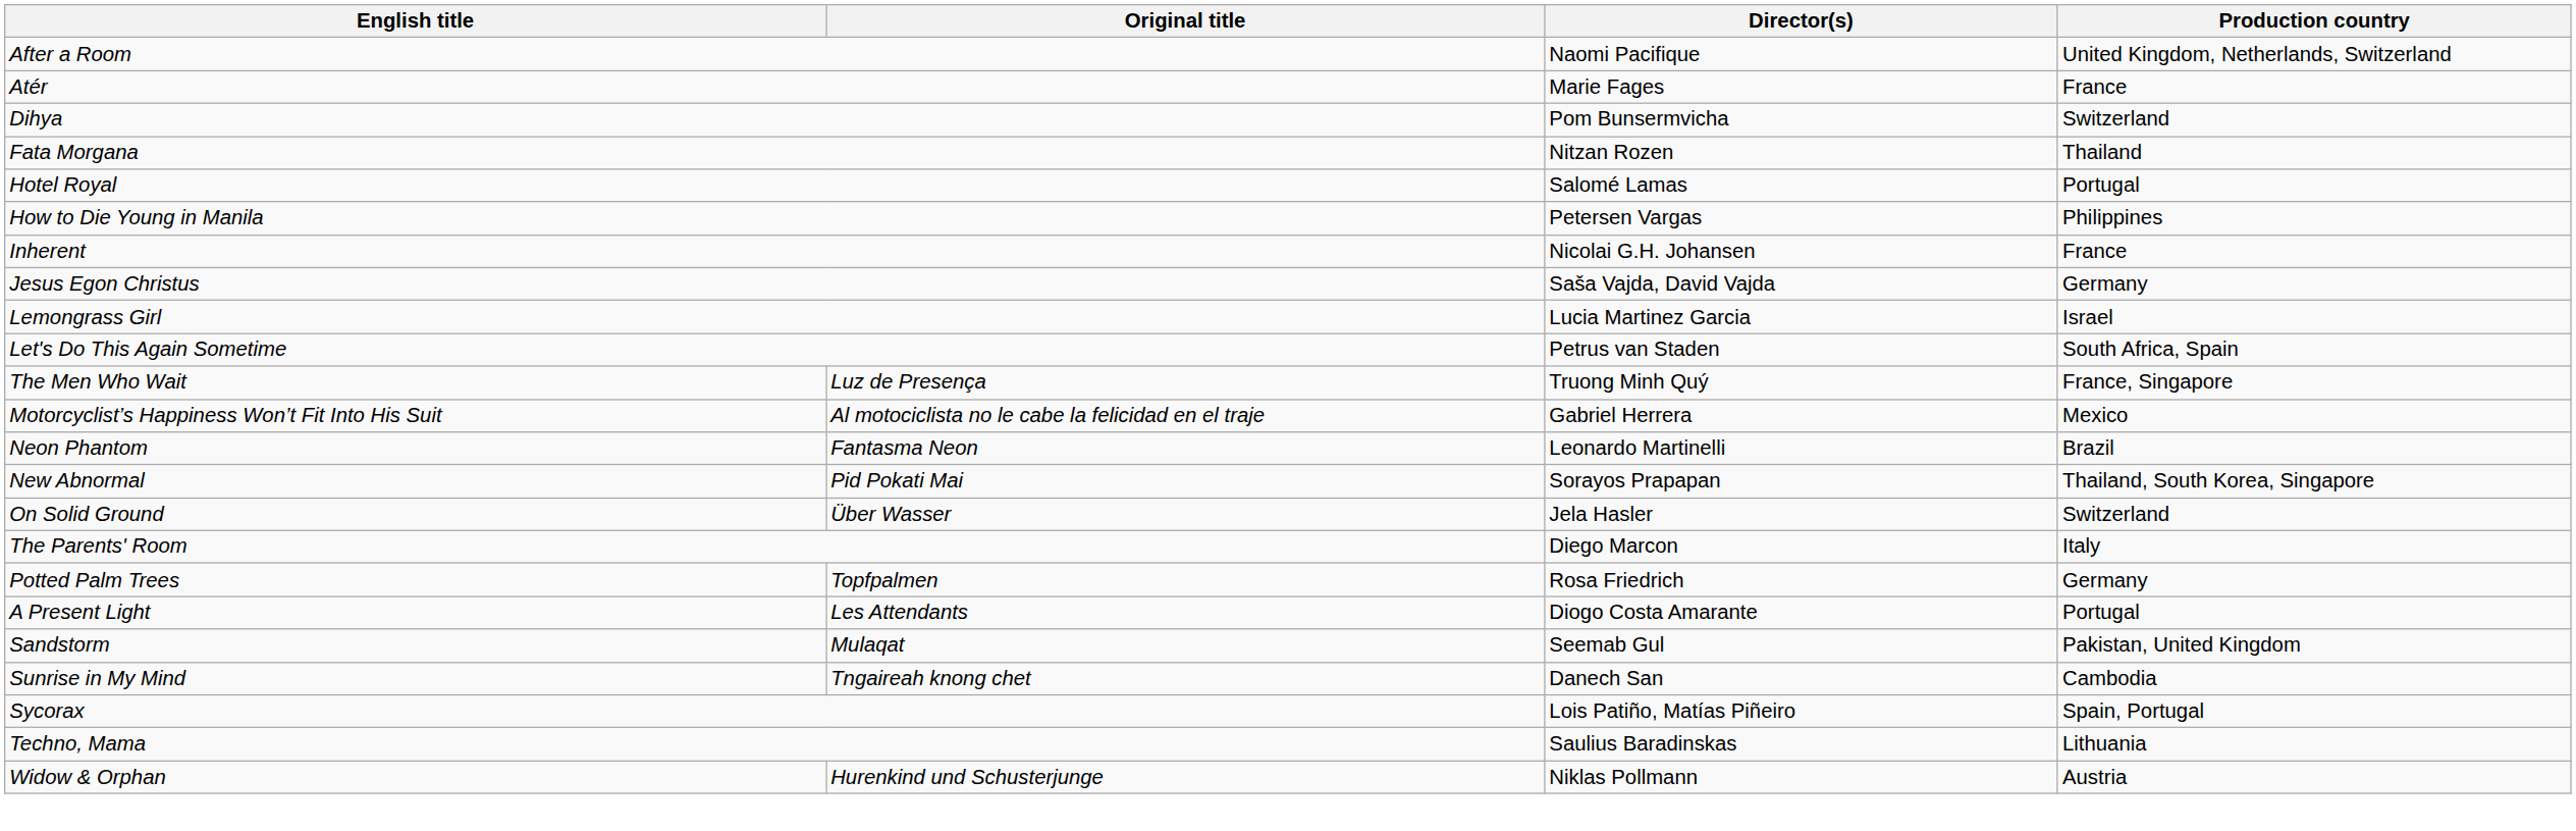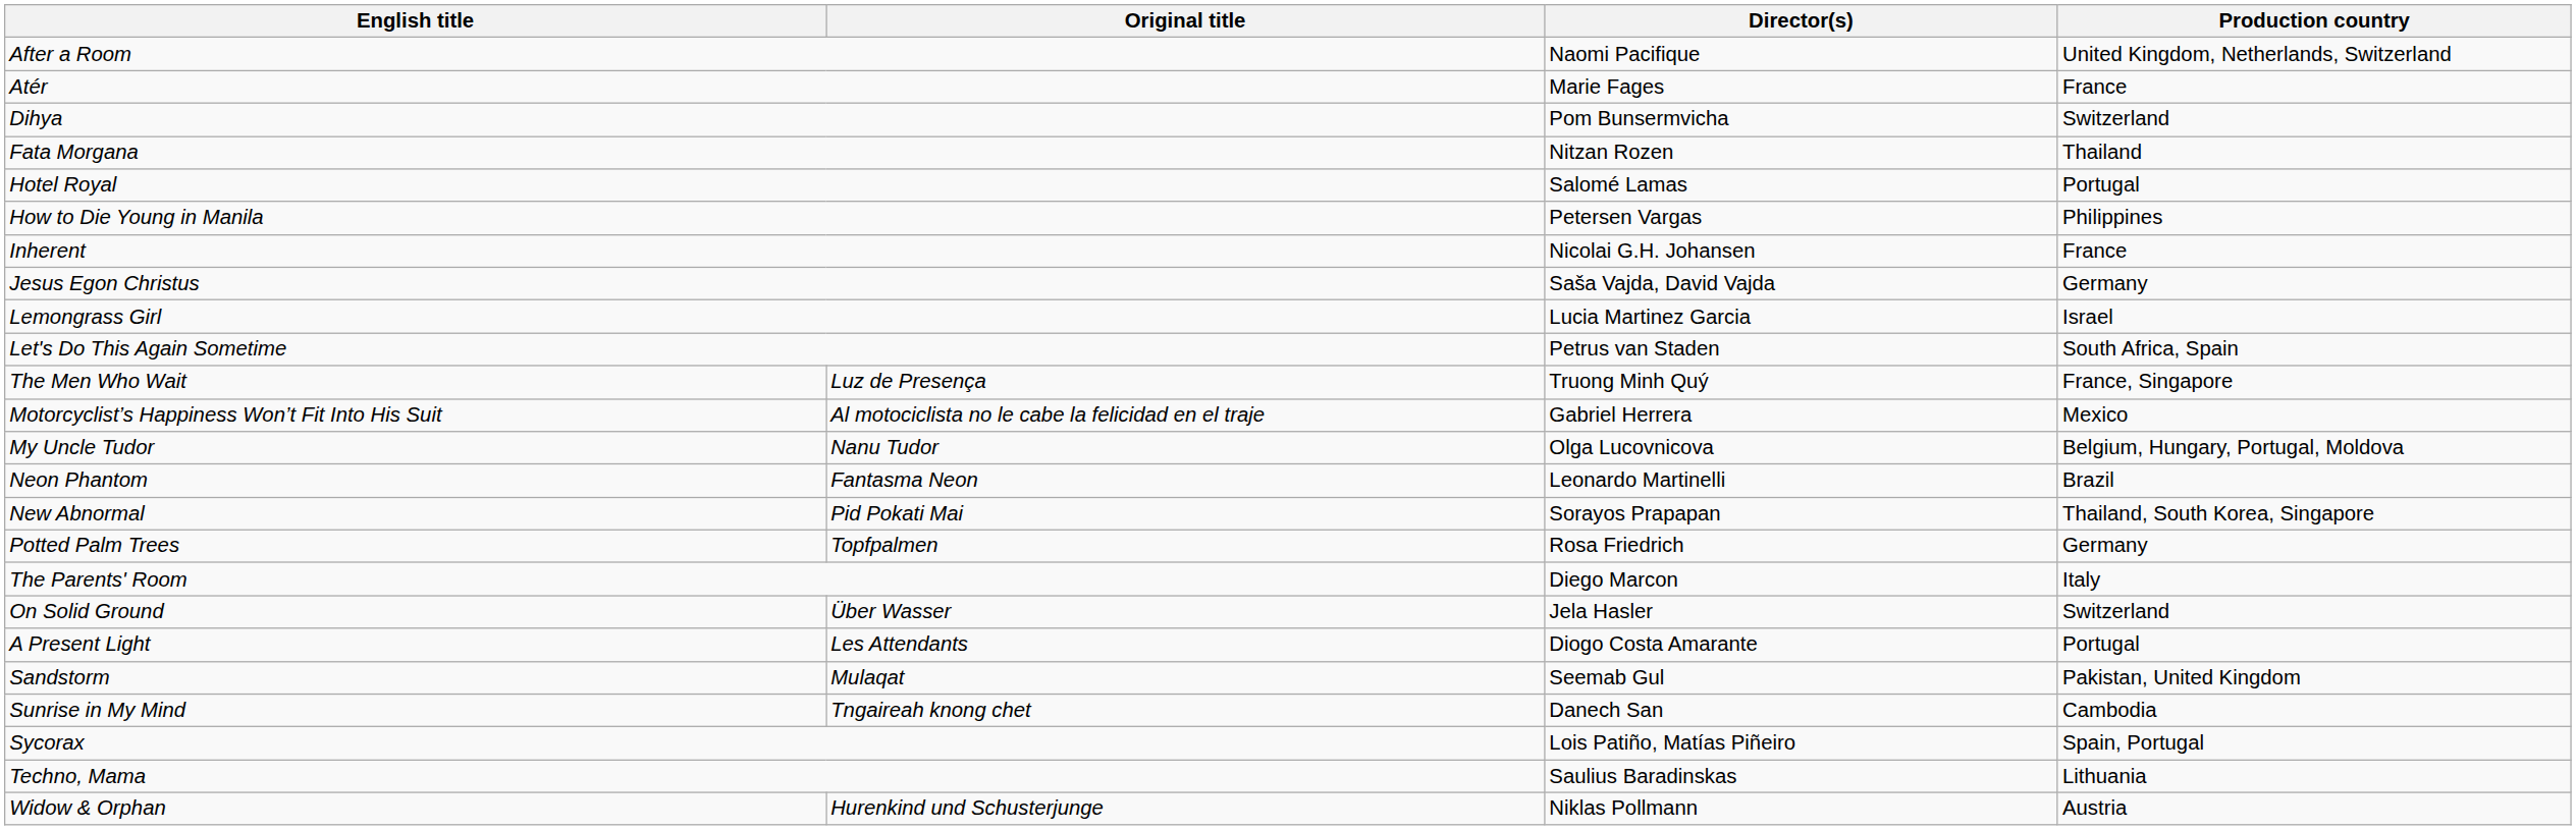 <table class="wikitable" width=100%>
 <tr>
 <th scope="col" width="32%">English title</th>
 <th scope="col" width="28%">Original title</th>
 <th scope="col" width="20%">Director(s)</th>
 <th scope="col" width="20%">Production country</th>
 </tr>
 <tr>
 <td colspan=2><em>After a Room</em></td>
 <td>Naomi Pacifique</td>
 <td>United Kingdom, Netherlands, Switzerland</td>
 </tr>
 <tr>
 <td colspan=2><em>Atér</em></td>
 <td>Marie Fages</td>
 <td>France</td>
 </tr>
 <tr>
 <td colspan=2><em>Dihya</em></td>
 <td>Pom Bunsermvicha</td>
 <td>Switzerland</td>
 </tr>
 <tr>
 <td colspan=2><em>Fata Morgana</em></td>
 <td>Nitzan Rozen</td>
 <td>Thailand</td>
 </tr>
 <tr>
 <td colspan=2><em>Hotel Royal</em></td>
 <td>Salomé Lamas</td>
 <td>Portugal</td>
 </tr>
 <tr>
 <td colspan=2><em>How to Die Young in Manila</em></td>
 <td>Petersen Vargas</td>
 <td>Philippines</td>
 </tr>
 <tr>
 <td colspan=2><em>Inherent</em></td>
 <td>Nicolai G.H. Johansen</td>
 <td>France</td>
 </tr>
 <tr>
 <td colspan=2><em>Jesus Egon Christus</em></td>
 <td>Saša Vajda, David Vajda</td>
 <td>Germany</td>
 </tr>
 <tr>
 <td colspan=2><em>Lemongrass Girl</em></td>
 <td>Lucia Martinez Garcia</td>
 <td>Israel</td>
 </tr>
 <tr>
 <td colspan=2><em>Let's Do This Again Sometime</em></td>
 <td>Petrus van Staden</td>
 <td>South Africa, Spain</td>
 </tr>
 <tr>
 <td><em>The Men Who Wait</em></td>
 <td><em>Luz de Presença</em></td>
 <td>Truong Minh Quý</td>
 <td>France, Singapore</td>
 </tr>
 <tr>
 <td><em>Motorcyclist’s Happiness Won’t Fit Into His Suit</em></td>
 <td><em>Al motociclista no le cabe la felicidad en el traje</em></td>
 <td>Gabriel Herrera</td>
 <td>Mexico</td>
 </tr>
 <tr>
+<td><em>My Uncle Tudor</em></td>
+<td><em>Nanu Tudor</em></td>
+<td>Olga Lucovnicova</td>
+<td>Belgium, Hungary, Portugal, Moldova</td>
+</tr>
+<tr>
 <td><em>Neon Phantom</em></td>
 <td><em>Fantasma Neon</em></td>
 <td>Leonardo Martinelli</td>
 <td>Brazil</td>
 </tr>
 <tr>
 <td><em>New Abnormal</em></td>
 <td><em>Pid Pokati Mai</em></td>
 <td>Sorayos Prapapan</td>
 <td>Thailand, South Korea, Singapore</td>
 </tr>
 <tr>
-<td><em>On Solid Ground</em></td>
-<td><em>Über Wasser</em></td>
-<td>Jela Hasler</td>
-<td>Switzerland</td>
+<td><em>Potted Palm Trees</em></td>
+<td><em>Topfpalmen</em></td>
+<td>Rosa Friedrich</td>
+<td>Germany</td>
 </tr>
 <tr>
 <td colspan=2><em>The Parents' Room</em></td>
 <td>Diego Marcon</td>
 <td>Italy</td>
 </tr>
 <tr>
-<td><em>Potted Palm Trees</em></td>
-<td><em>Topfpalmen</em></td>
-<td>Rosa Friedrich</td>
-<td>Germany</td>
+<td><em>On Solid Ground</em></td>
+<td><em>Über Wasser</em></td>
+<td>Jela Hasler</td>
+<td>Switzerland</td>
 </tr>
 <tr>
 <td><em>A Present Light</em></td>
 <td><em>Les Attendants</em></td>
 <td>Diogo Costa Amarante</td>
 <td>Portugal</td>
 </tr>
 <tr>
 <td><em>Sandstorm</em></td>
 <td><em>Mulaqat</em></td>
 <td>Seemab Gul</td>
 <td>Pakistan, United Kingdom</td>
 </tr>
 <tr>
 <td><em>Sunrise in My Mind</em></td>
 <td><em>Tngaireah knong chet</em></td>
 <td>Danech San</td>
 <td>Cambodia</td>
 </tr>
 <tr>
 <td colspan=2><em>Sycorax</em></td>
 <td>Lois Patiño, Matías Piñeiro</td>
 <td>Spain, Portugal</td>
 </tr>
 <tr>
 <td colspan=2><em>Techno, Mama</em></td>
 <td>Saulius Baradinskas</td>
 <td>Lithuania</td>
 </tr>
 <tr>
 <td><em>Widow & Orphan</em></td>
 <td><em>Hurenkind und Schusterjunge</em></td>
 <td>Niklas Pollmann</td>
 <td>Austria</td>
 </tr>
 </table>
